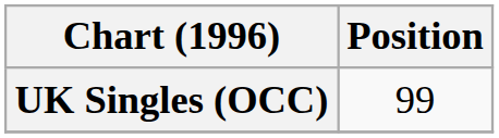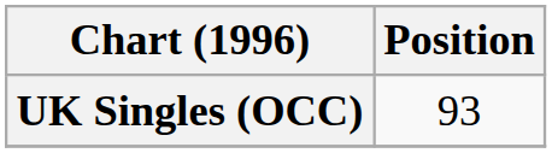 <table class="wikitable plainrowheaders" style="text-align:center">
 <tr>
 <th scope="col">Chart (1996)</th>
 <th scope="col">Position</th>
 </tr>
 <tr>
 <th scope="row">UK Singles (OCC)</th>
-<td>99</td>
+<td>93</td>
 </tr>
 <tr>
 </tr>
 </table>
